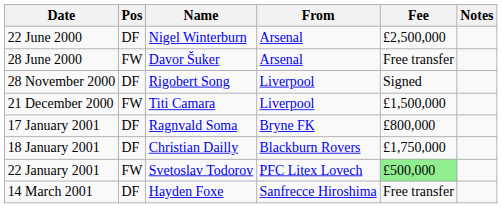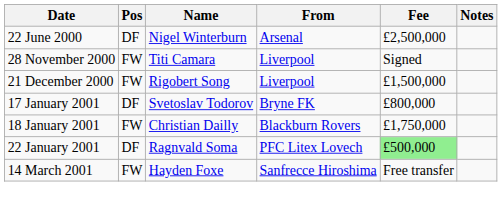 <table class="wikitable">
 <tr>
 <th>Date</th>
 <th>Pos</th>
 <th>Name</th>
 <th>From</th>
 <th>Fee</th>
 <th>Notes</th>
 </tr>
 <tr>
 <td>22 June 2000</td>
 <td>DF</td>
 <td><a href='#'>Nigel Winterburn</a></td>
 <td><a href='#'>Arsenal</a></td>
 <td>£2,500,000</td>
 <td></td>
 </tr>
 <tr>
-<td>28 June 2000</td>
+<td>28 November 2000</td>
 <td>FW</td>
-<td><a href='#'>Davor Šuker</a></td>
-<td><a href='#'>Arsenal</a></td>
-<td>Free transfer</td>
-<td></td>
-</tr>
-<tr>
-<td>28 November 2000</td>
-<td>DF</td>
-<td><a href='#'>Rigobert Song</a></td>
+<td><a href='#'>Titi Camara</a></td>
 <td><a href='#'>Liverpool</a></td>
 <td>Signed</td>
 <td></td>
 </tr>
 <tr>
 <td>21 December 2000</td>
 <td>FW</td>
-<td><a href='#'>Titi Camara</a></td>
+<td><a href='#'>Rigobert Song</a></td>
 <td><a href='#'>Liverpool</a></td>
 <td>£1,500,000</td>
 <td></td>
 </tr>
 <tr>
 <td>17 January 2001</td>
 <td>DF</td>
-<td><a href='#'>Ragnvald Soma</a></td>
+<td><a href='#'>Svetoslav Todorov</a></td>
 <td><a href='#'>Bryne FK</a></td>
 <td>£800,000</td>
 <td></td>
 </tr>
 <tr>
 <td>18 January 2001</td>
-<td>DF</td>
+<td>FW</td>
 <td><a href='#'>Christian Dailly</a></td>
 <td><a href='#'>Blackburn Rovers</a></td>
 <td>£1,750,000</td>
 <td></td>
 </tr>
 <tr>
 <td>22 January 2001</td>
-<td>FW</td>
-<td><a href='#'>Svetoslav Todorov</a></td>
+<td>DF</td>
+<td><a href='#'>Ragnvald Soma</a></td>
 <td><a href='#'>PFC Litex Lovech</a></td>
 <td style="background: lightgreen;">£500,000</td>
 <td></td>
 </tr>
 <tr>
 <td>14 March 2001</td>
-<td>DF</td>
+<td>FW</td>
 <td><a href='#'>Hayden Foxe</a></td>
 <td><a href='#'>Sanfrecce Hiroshima</a></td>
 <td>Free transfer</td>
 <td></td>
 </tr>
 </table>
